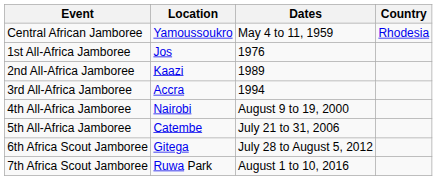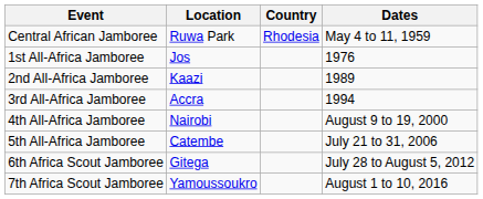 <table class="wikitable sortable">
 <tr>
 <th>Event</th>
 <th>Location</th>
+<th>Country</th>
 <th>Dates</th>
-<th>Country</th>
 </tr>
 <tr>
 <td>Central African Jamboree</td>
-<td><a href='#'>Yamoussoukro</a></td>
+<td><a href='#'>Ruwa</a> Park</td>
+<td><a href='#'>Rhodesia</a></td>
 <td>May 4 to 11, 1959</td>
-<td><a href='#'>Rhodesia</a></td>
 </tr>
 <tr>
 <td>1st All-Africa Jamboree</td>
 <td><a href='#'>Jos</a></td>
+<td></td>
 <td>1976</td>
-<td></td>
 </tr>
 <tr>
 <td>2nd All-Africa Jamboree</td>
 <td><a href='#'>Kaazi</a></td>
+<td></td>
 <td>1989</td>
-<td></td>
 </tr>
 <tr>
 <td>3rd All-Africa Jamboree</td>
 <td><a href='#'>Accra</a></td>
+<td></td>
 <td>1994</td>
-<td></td>
 </tr>
 <tr>
 <td>4th All-Africa Jamboree</td>
 <td><a href='#'>Nairobi</a></td>
+<td></td>
 <td>August 9 to 19, 2000</td>
-<td></td>
 </tr>
 <tr>
 <td>5th All-Africa Jamboree</td>
 <td><a href='#'>Catembe</a></td>
+<td></td>
 <td>July 21 to 31, 2006</td>
-<td></td>
 </tr>
 <tr>
 <td>6th Africa Scout Jamboree</td>
 <td><a href='#'>Gitega</a></td>
+<td></td>
 <td>July 28 to August 5, 2012</td>
-<td></td>
 </tr>
 <tr>
 <td>7th Africa Scout Jamboree</td>
-<td><a href='#'>Ruwa</a> Park</td>
+<td><a href='#'>Yamoussoukro</a></td>
+<td></td>
 <td>August 1 to 10, 2016</td>
-<td></td>
 </tr>
 </table>
